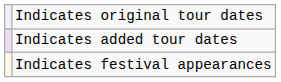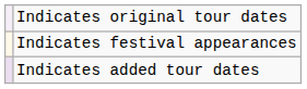 <table class="wikitable" style="font-size:90%;">
 <tr>
 <td style="background-color:#f5eef8;text-align:center"></td>
 <td>Indicates original tour dates</td>
 </tr>
 <tr>
+<td style="background-color:#fef9e7;text-align:center"></td>
+<td>Indicates festival appearances</td>
+</tr>
+<tr>
 <td style="background-color:#ebdef0;text-align:center"></td>
 <td>Indicates added tour dates</td>
 </tr>
-<tr>
-<td style="background-color:#fef9e7;text-align:center"></td>
-<td>Indicates festival appearances</td>
-</tr>
 </table>
